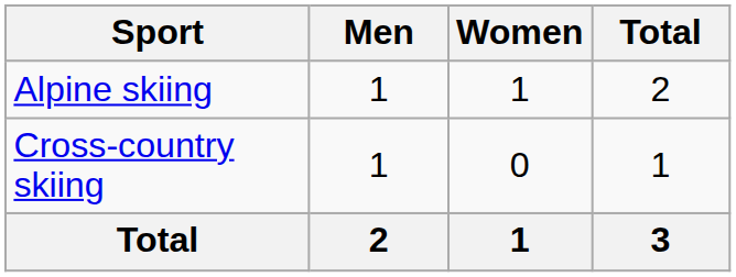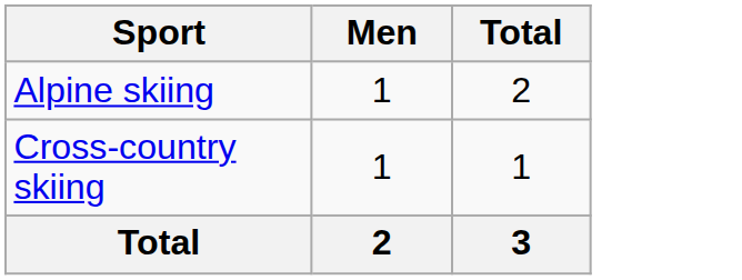 <table class="wikitable sortable" style="text-align:center;">
 <tr>
 <th width=130>Sport</th>
 <th width=55>Men</th>
-<th width=55>Women</th>
 <th width=55>Total</th>
 </tr>
 <tr>
 <td align=left><a href='#'>Alpine skiing</a></td>
-<td>1</td>
 <td>1</td>
 <td>2</td>
 </tr>
 <tr>
 <td align=left><a href='#'>Cross-country skiing</a></td>
 <td>1</td>
-<td>0</td>
 <td>1</td>
 </tr>
 <tr>
 <th>Total</th>
 <th>2</th>
-<th>1</th>
 <th>3</th>
 </tr>
 </table>
